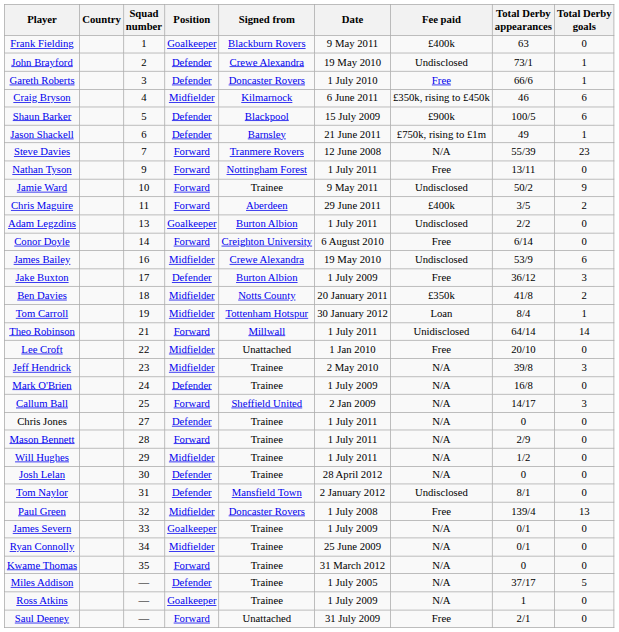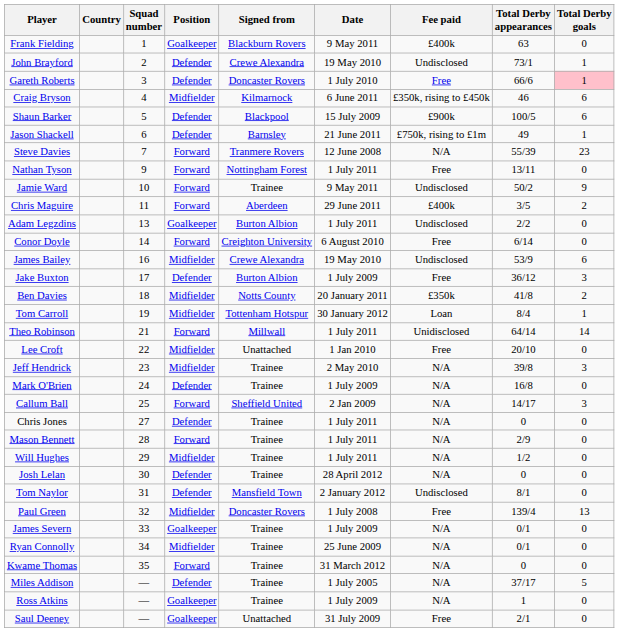 <table class="wikitable" style="text-align:center; font-size:88%;">
 <tr>
 <th>Player</th>
 <th>Country</th>
 <th>Squad<br>number</th>
 <th>Position</th>
 <th>Signed from</th>
 <th>Date</th>
 <th>Fee paid</th>
 <th>Total Derby<br>appearances</th>
 <th>Total Derby <br>goals</th>
 </tr>
 <tr>
 <td><a href='#'>Frank Fielding</a></td>
 <td></td>
 <td>1</td>
 <td><a href='#'>Goalkeeper</a></td>
 <td><a href='#'>Blackburn Rovers</a></td>
 <td>9 May 2011</td>
 <td>£400k</td>
 <td>63</td>
 <td>0</td>
 </tr>
 <tr>
 <td><a href='#'>John Brayford</a></td>
 <td></td>
 <td>2</td>
 <td><a href='#'>Defender</a></td>
 <td><a href='#'>Crewe Alexandra</a></td>
 <td>19 May 2010</td>
 <td>Undisclosed</td>
 <td>73/1</td>
 <td>1</td>
 </tr>
 <tr>
 <td><a href='#'>Gareth Roberts</a></td>
 <td></td>
 <td>3</td>
 <td><a href='#'>Defender</a></td>
 <td><a href='#'>Doncaster Rovers</a></td>
 <td>1 July 2010</td>
 <td><a href='#'>Free</a></td>
 <td>66/6</td>
-<td>1</td>
+<td style="background: pink;">1</td>
 </tr>
 <tr>
 <td><a href='#'>Craig Bryson</a></td>
 <td></td>
 <td>4</td>
 <td><a href='#'>Midfielder</a></td>
 <td><a href='#'>Kilmarnock</a></td>
 <td>6 June 2011</td>
 <td>£350k, rising to £450k</td>
 <td>46</td>
 <td>6</td>
 </tr>
 <tr>
 <td><a href='#'>Shaun Barker</a></td>
 <td></td>
 <td>5</td>
 <td><a href='#'>Defender</a></td>
 <td><a href='#'>Blackpool</a></td>
 <td>15 July 2009</td>
 <td>£900k</td>
 <td>100/5</td>
 <td>6</td>
 </tr>
 <tr>
 <td><a href='#'>Jason Shackell</a></td>
 <td></td>
 <td>6</td>
 <td><a href='#'>Defender</a></td>
 <td><a href='#'>Barnsley</a></td>
 <td>21 June 2011</td>
 <td>£750k, rising to £1m</td>
 <td>49</td>
 <td>1</td>
 </tr>
 <tr>
 <td><a href='#'>Steve Davies</a></td>
 <td></td>
 <td>7</td>
 <td><a href='#'>Forward</a></td>
 <td><a href='#'>Tranmere Rovers</a></td>
 <td>12 June 2008</td>
 <td>N/A</td>
 <td>55/39</td>
 <td>23</td>
 </tr>
 <tr>
 <td><a href='#'>Nathan Tyson</a></td>
 <td></td>
 <td>9</td>
 <td><a href='#'>Forward</a></td>
 <td><a href='#'>Nottingham Forest</a></td>
 <td>1 July 2011</td>
 <td>Free</td>
 <td>13/11</td>
 <td>0</td>
 </tr>
 <tr>
 <td><a href='#'>Jamie Ward</a></td>
 <td></td>
 <td>10</td>
 <td><a href='#'>Forward</a></td>
 <td>Trainee</td>
 <td>9 May 2011</td>
 <td>Undisclosed</td>
 <td>50/2</td>
 <td>9</td>
 </tr>
 <tr>
 <td><a href='#'>Chris Maguire</a></td>
 <td></td>
 <td>11</td>
 <td><a href='#'>Forward</a></td>
 <td><a href='#'>Aberdeen</a></td>
 <td>29 June 2011</td>
 <td>£400k</td>
 <td>3/5</td>
 <td>2</td>
 </tr>
 <tr>
 <td><a href='#'>Adam Legzdins</a></td>
 <td></td>
 <td>13</td>
 <td><a href='#'>Goalkeeper</a></td>
 <td><a href='#'>Burton Albion</a></td>
 <td>1 July 2011</td>
 <td>Undisclosed</td>
 <td>2/2</td>
 <td>0</td>
 </tr>
 <tr>
 <td><a href='#'>Conor Doyle</a></td>
 <td></td>
 <td>14</td>
 <td><a href='#'>Forward</a></td>
 <td><a href='#'>Creighton University</a></td>
 <td>6 August 2010</td>
 <td>Free</td>
 <td>6/14</td>
 <td>0</td>
 </tr>
 <tr>
 <td><a href='#'>James Bailey</a></td>
 <td></td>
 <td>16</td>
 <td><a href='#'>Midfielder</a></td>
 <td><a href='#'>Crewe Alexandra</a></td>
 <td>19 May 2010</td>
 <td>Undisclosed</td>
 <td>53/9</td>
 <td>6</td>
 </tr>
 <tr>
 <td><a href='#'>Jake Buxton</a></td>
 <td></td>
 <td>17</td>
 <td><a href='#'>Defender</a></td>
 <td><a href='#'>Burton Albion</a></td>
 <td>1 July 2009</td>
 <td>Free</td>
 <td>36/12</td>
 <td>3</td>
 </tr>
 <tr>
 <td><a href='#'>Ben Davies</a></td>
 <td></td>
 <td>18</td>
 <td><a href='#'>Midfielder</a></td>
 <td><a href='#'>Notts County</a></td>
 <td>20 January 2011</td>
 <td>£350k</td>
 <td>41/8</td>
 <td>2</td>
 </tr>
 <tr>
 <td><a href='#'>Tom Carroll</a></td>
 <td></td>
 <td>19</td>
 <td><a href='#'>Midfielder</a></td>
 <td><a href='#'>Tottenham Hotspur</a></td>
 <td>30 January 2012</td>
 <td>Loan</td>
 <td>8/4</td>
 <td>1</td>
 </tr>
 <tr>
 <td><a href='#'>Theo Robinson</a></td>
 <td></td>
 <td>21</td>
 <td><a href='#'>Forward</a></td>
 <td><a href='#'>Millwall</a></td>
 <td>1 July 2011</td>
 <td>Unidisclosed</td>
 <td>64/14</td>
 <td>14</td>
 </tr>
 <tr>
 <td><a href='#'>Lee Croft</a></td>
 <td></td>
 <td>22</td>
 <td><a href='#'>Midfielder</a></td>
 <td>Unattached</td>
 <td>1 Jan 2010</td>
 <td>Free</td>
 <td>20/10</td>
 <td>0</td>
 </tr>
 <tr>
 <td><a href='#'>Jeff Hendrick</a></td>
 <td></td>
 <td>23</td>
 <td><a href='#'>Midfielder</a></td>
 <td>Trainee</td>
 <td>2 May 2010</td>
 <td>N/A</td>
 <td>39/8</td>
 <td>3</td>
 </tr>
 <tr>
 <td><a href='#'>Mark O'Brien</a></td>
 <td></td>
 <td>24</td>
 <td><a href='#'>Defender</a></td>
 <td>Trainee</td>
 <td>1 July 2009</td>
 <td>N/A</td>
 <td>16/8</td>
 <td>0</td>
 </tr>
 <tr>
 <td><a href='#'>Callum Ball</a></td>
 <td></td>
 <td>25</td>
 <td><a href='#'>Forward</a></td>
 <td><a href='#'>Sheffield United</a></td>
 <td>2 Jan 2009</td>
 <td>N/A</td>
 <td>14/17</td>
 <td>3</td>
 </tr>
 <tr>
 <td>Chris Jones</td>
 <td></td>
 <td>27</td>
 <td><a href='#'>Defender</a></td>
 <td>Trainee</td>
 <td>1 July 2011</td>
 <td>N/A</td>
 <td>0</td>
 <td>0</td>
 </tr>
 <tr>
 <td><a href='#'>Mason Bennett</a></td>
 <td></td>
 <td>28</td>
 <td><a href='#'>Forward</a></td>
 <td>Trainee</td>
 <td>1 July 2011</td>
 <td>N/A</td>
 <td>2/9</td>
 <td>0</td>
 </tr>
 <tr>
 <td><a href='#'>Will Hughes</a></td>
 <td></td>
 <td>29</td>
 <td><a href='#'>Midfielder</a></td>
 <td>Trainee</td>
 <td>1 July 2011</td>
 <td>N/A</td>
 <td>1/2</td>
 <td>0</td>
 </tr>
 <tr>
 <td><a href='#'>Josh Lelan</a></td>
 <td></td>
 <td>30</td>
 <td><a href='#'>Defender</a></td>
 <td>Trainee</td>
 <td>28 April 2012</td>
 <td>N/A</td>
 <td>0</td>
 <td>0</td>
 </tr>
 <tr>
 <td><a href='#'>Tom Naylor</a></td>
 <td></td>
 <td>31</td>
 <td><a href='#'>Defender</a></td>
 <td><a href='#'>Mansfield Town</a></td>
 <td>2 January 2012</td>
 <td>Undisclosed</td>
 <td>8/1</td>
 <td>0</td>
 </tr>
 <tr>
 <td><a href='#'>Paul Green</a></td>
 <td></td>
 <td>32</td>
 <td><a href='#'>Midfielder</a></td>
 <td><a href='#'>Doncaster Rovers</a></td>
 <td>1 July 2008</td>
 <td>Free</td>
 <td>139/4</td>
 <td>13</td>
 </tr>
 <tr>
 <td><a href='#'>James Severn</a></td>
 <td></td>
 <td>33</td>
 <td><a href='#'>Goalkeeper</a></td>
 <td>Trainee</td>
 <td>1 July 2009</td>
 <td>N/A</td>
 <td>0/1</td>
 <td>0</td>
 </tr>
 <tr>
 <td><a href='#'>Ryan Connolly</a></td>
 <td></td>
 <td>34</td>
 <td><a href='#'>Midfielder</a></td>
 <td>Trainee</td>
 <td>25 June 2009</td>
 <td>N/A</td>
 <td>0/1</td>
 <td>0</td>
 </tr>
 <tr>
 <td><a href='#'>Kwame Thomas</a></td>
 <td></td>
 <td>35</td>
 <td><a href='#'>Forward</a></td>
 <td>Trainee</td>
 <td>31 March 2012</td>
 <td>N/A</td>
 <td>0</td>
 <td>0</td>
 </tr>
 <tr>
 <td><a href='#'>Miles Addison</a></td>
 <td></td>
 <td>—</td>
 <td><a href='#'>Defender</a></td>
 <td>Trainee</td>
 <td>1 July 2005</td>
 <td>N/A</td>
 <td>37/17</td>
 <td>5</td>
 </tr>
 <tr>
 <td><a href='#'>Ross Atkins</a></td>
 <td></td>
 <td>—</td>
 <td><a href='#'>Goalkeeper</a></td>
 <td>Trainee</td>
 <td>1 July 2009</td>
 <td>N/A</td>
 <td>1</td>
 <td>0</td>
 </tr>
 <tr>
 <td><a href='#'>Saul Deeney</a></td>
 <td></td>
 <td>—</td>
-<td><a href='#'>Forward</a></td>
+<td><a href='#'>Goalkeeper</a></td>
 <td>Unattached</td>
 <td>31 July 2009</td>
 <td>Free</td>
 <td>2/1</td>
 <td>0</td>
 </tr>
 </table>
